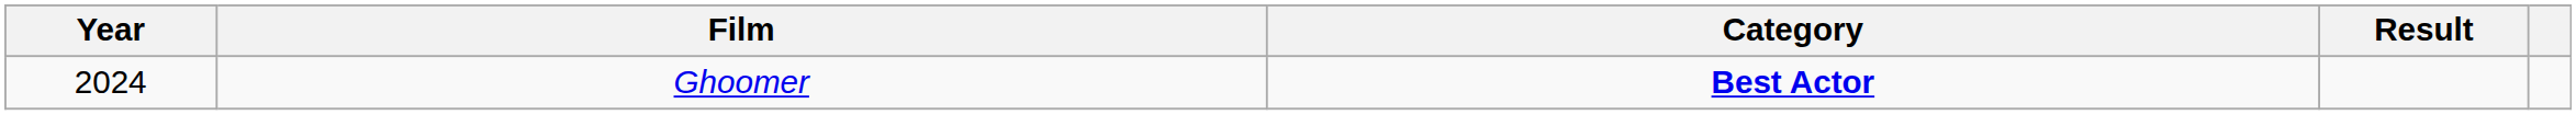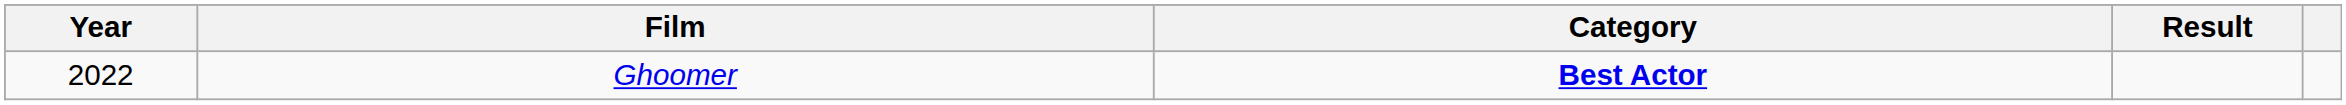 <table class="wikitable sortable" style="width:100%;">
 <tr>
 <th style="width:5%;">Year</th>
 <th style="width:25%;">Film</th>
 <th style="width:25%;">Category</th>
 <th style="width:5%;">Result</th>
 <th style="width:1%;" class="unsortable"></th>
 </tr>
 <tr>
-<td style="text-align:center;">2024</td>
+<td style="text-align:center;">2022</td>
 <td style="text-align:center;"><em><a href='#'>Ghoomer</a></em></td>
 <td style="text-align:center;"><strong><a href='#'>Best Actor</a></strong></td>
 <td></td>
 <td></td>
 </tr>
 </table>
